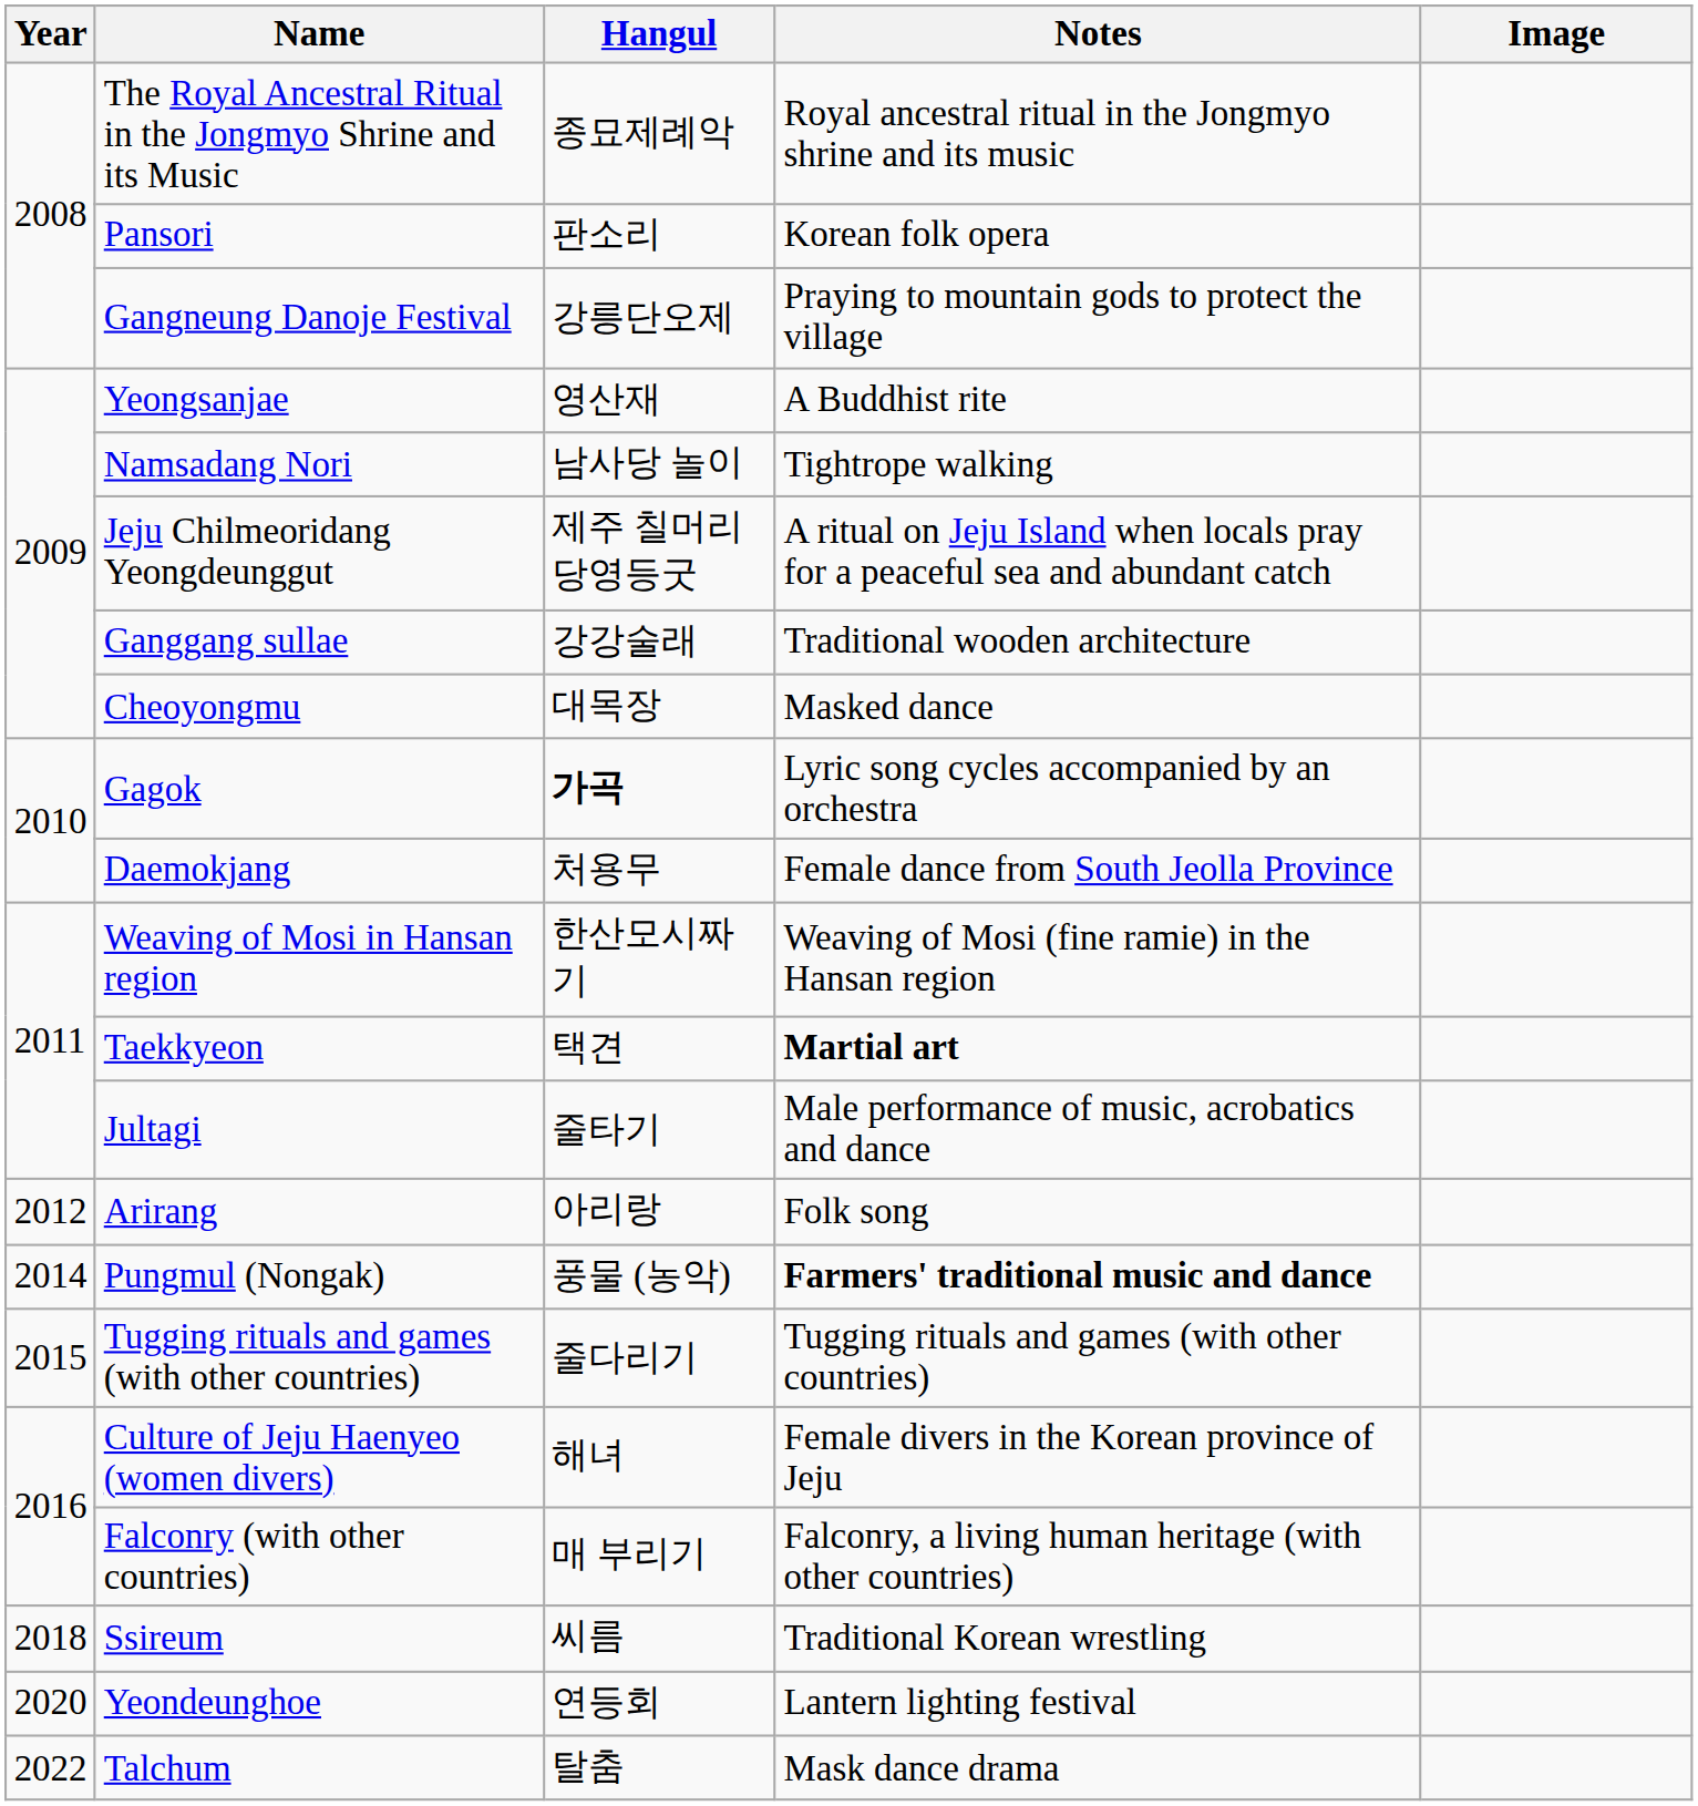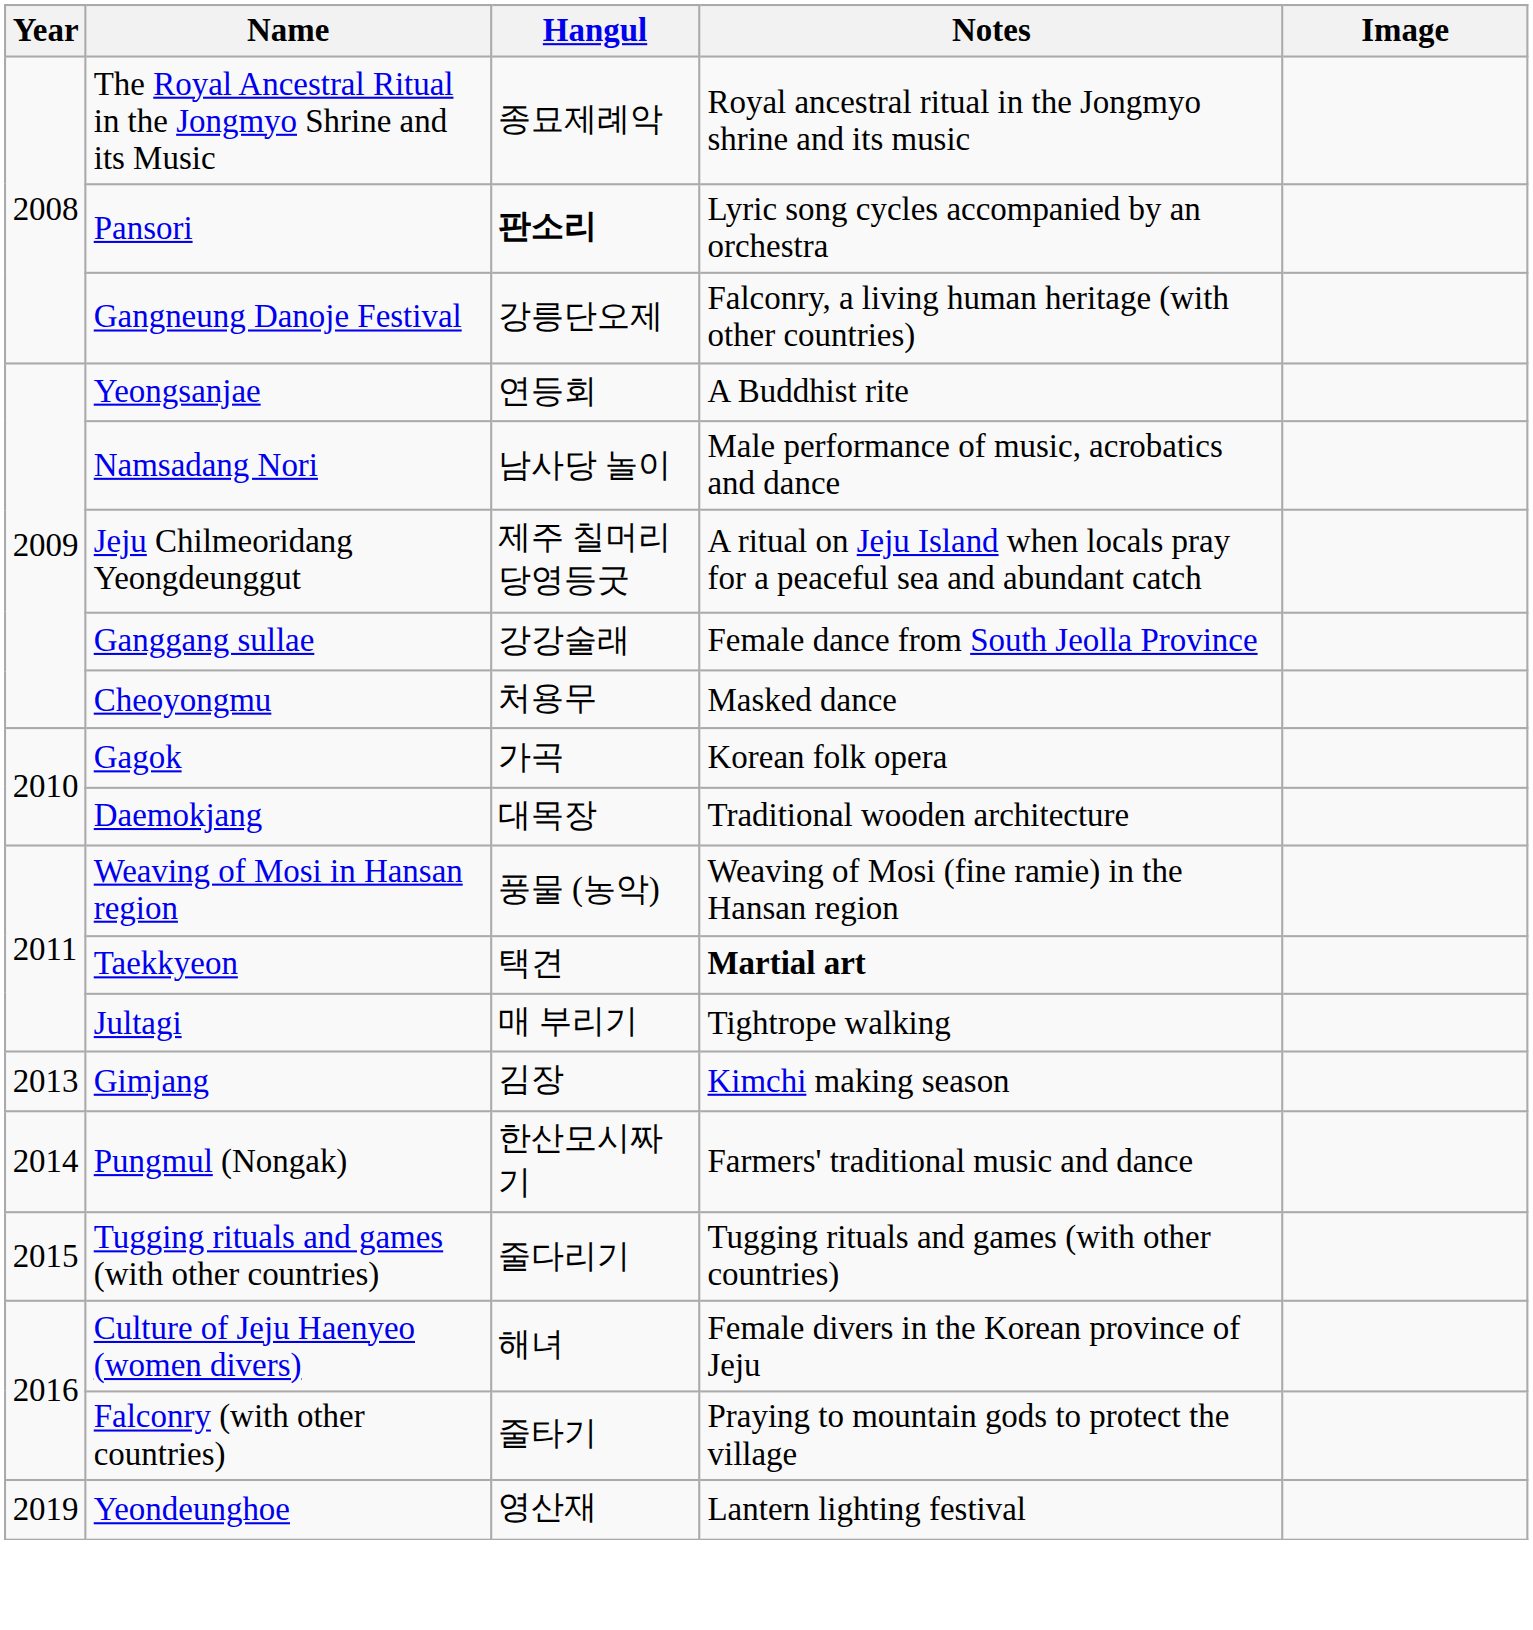 <table class="wikitable" width="740px">
 <tr>
 <th width="20px">Year</th>
 <th width="200px">Name</th>
 <th width="100px"><a href='#'>Hangul</a></th>
 <th width="300px">Notes</th>
 <th width="120px">Image</th>
 </tr>
 <tr>
 <td rowspan="3">2008</td>
 <td>The <a href='#'>Royal Ancestral Ritual</a> in the <a href='#'>Jongmyo</a> Shrine and its Music</td>
 <td>종묘제례악</td>
 <td>Royal ancestral ritual in the Jongmyo shrine and its music</td>
 <td></td>
 </tr>
 <tr>
 <td><a href='#'>Pansori</a></td>
-<td>판소리</td>
-<td>Korean folk opera</td>
+<td><strong>판소리</strong></td>
+<td>Lyric song cycles accompanied by an orchestra</td>
 <td></td>
 </tr>
 <tr>
 <td><a href='#'>Gangneung Danoje Festival</a></td>
 <td>강릉단오제</td>
-<td>Praying to mountain gods to protect the village</td>
+<td>Falconry, a living human heritage (with other countries)</td>
 <td></td>
 </tr>
 <tr>
 <td rowspan="5">2009</td>
 <td><a href='#'>Yeongsanjae</a></td>
-<td>영산재</td>
+<td>연등회</td>
 <td>A Buddhist rite</td>
 <td></td>
 </tr>
 <tr>
 <td><a href='#'>Namsadang Nori</a></td>
 <td>남사당 놀이</td>
-<td>Tightrope walking</td>
+<td>Male performance of music, acrobatics and dance</td>
 <td></td>
 </tr>
 <tr>
 <td><a href='#'>Jeju</a> Chilmeoridang Yeongdeunggut</td>
 <td>제주 칠머리당영등굿</td>
 <td>A ritual on <a href='#'>Jeju Island</a> when locals pray for a peaceful sea and abundant catch</td>
 <td></td>
 </tr>
 <tr>
 <td><a href='#'>Ganggang sullae</a></td>
 <td>강강술래</td>
-<td>Traditional wooden architecture</td>
+<td>Female dance from <a href='#'>South Jeolla Province</a></td>
 <td></td>
 </tr>
 <tr>
 <td><a href='#'>Cheoyongmu</a></td>
-<td>대목장</td>
+<td>처용무</td>
 <td>Masked dance</td>
 <td></td>
 </tr>
 <tr>
 <td rowspan="2">2010</td>
 <td><a href='#'>Gagok</a></td>
-<td><strong>가곡</strong></td>
-<td>Lyric song cycles accompanied by an orchestra</td>
+<td>가곡</td>
+<td>Korean folk opera</td>
 <td></td>
 </tr>
 <tr>
 <td><a href='#'>Daemokjang</a></td>
-<td>처용무</td>
-<td>Female dance from <a href='#'>South Jeolla Province</a></td>
+<td>대목장</td>
+<td>Traditional wooden architecture</td>
 <td></td>
 </tr>
 <tr>
 <td rowspan="3">2011</td>
 <td><a href='#'>Weaving of Mosi in Hansan region</a></td>
-<td>한산모시짜기</td>
+<td>풍물 (농악)</td>
 <td>Weaving of Mosi (fine ramie) in the Hansan region</td>
 <td></td>
 </tr>
 <tr>
 <td><a href='#'>Taekkyeon</a></td>
 <td>택견</td>
 <td><strong>Martial art</strong></td>
 <td></td>
 </tr>
 <tr>
 <td><a href='#'>Jultagi</a></td>
-<td>줄타기</td>
-<td>Male performance of music, acrobatics and dance</td>
+<td>매 부리기</td>
+<td>Tightrope walking</td>
 <td></td>
 </tr>
 <tr>
-<td>2012</td>
-<td><a href='#'>Arirang</a></td>
-<td>아리랑</td>
-<td>Folk song</td>
+<td>2013</td>
+<td><a href='#'>Gimjang</a></td>
+<td>김장</td>
+<td><a href='#'>Kimchi</a> making season</td>
 <td></td>
 </tr>
 <tr>
 <td>2014</td>
 <td><a href='#'>Pungmul</a> (Nongak)</td>
-<td>풍물 (농악)</td>
-<td><strong>Farmers' traditional music and dance</strong></td>
+<td>한산모시짜기</td>
+<td>Farmers' traditional music and dance</td>
 <td></td>
 </tr>
 <tr>
 <td>2015</td>
 <td><a href='#'>Tugging rituals and games</a> (with other countries)</td>
 <td>줄다리기</td>
 <td>Tugging rituals and games (with other countries)</td>
 <td></td>
 </tr>
 <tr>
 <td rowspan="2">2016</td>
 <td><a href='#'>Culture of Jeju Haenyeo (women divers)</a></td>
 <td>해녀</td>
 <td>Female divers in the Korean province of Jeju</td>
 <td></td>
 </tr>
 <tr>
 <td><a href='#'>Falconry</a> (with other countries)</td>
-<td>매 부리기</td>
-<td>Falconry, a living human heritage (with other countries)</td>
+<td>줄타기</td>
+<td>Praying to mountain gods to protect the village</td>
 <td></td>
 </tr>
 <tr>
-<td>2018</td>
-<td><a href='#'>Ssireum</a></td>
-<td>씨름</td>
-<td>Traditional Korean wrestling</td>
-<td></td>
-</tr>
-<tr>
-<td>2020</td>
+<td>2019</td>
 <td><a href='#'>Yeondeunghoe</a></td>
-<td>연등회</td>
+<td>영산재</td>
 <td>Lantern lighting festival</td>
 <td></td>
 </tr>
-<tr>
-<td>2022</td>
-<td><a href='#'>Talchum</a></td>
-<td>탈춤</td>
-<td>Mask dance drama</td>
-<td></td>
-</tr>
 </table>
